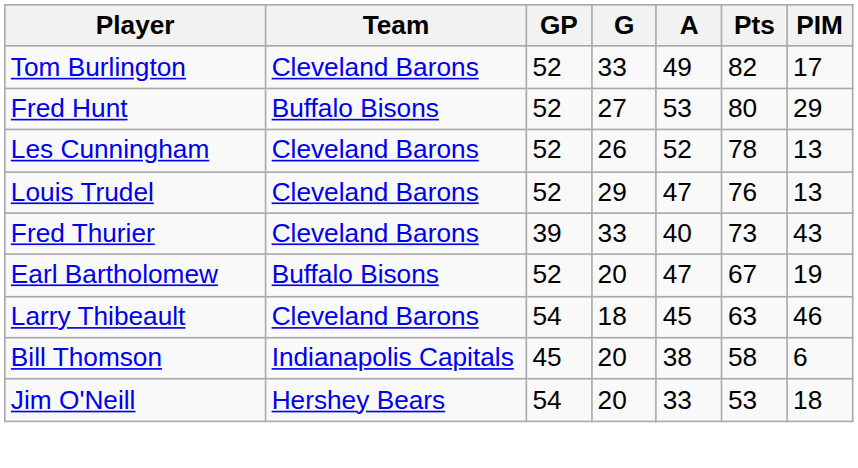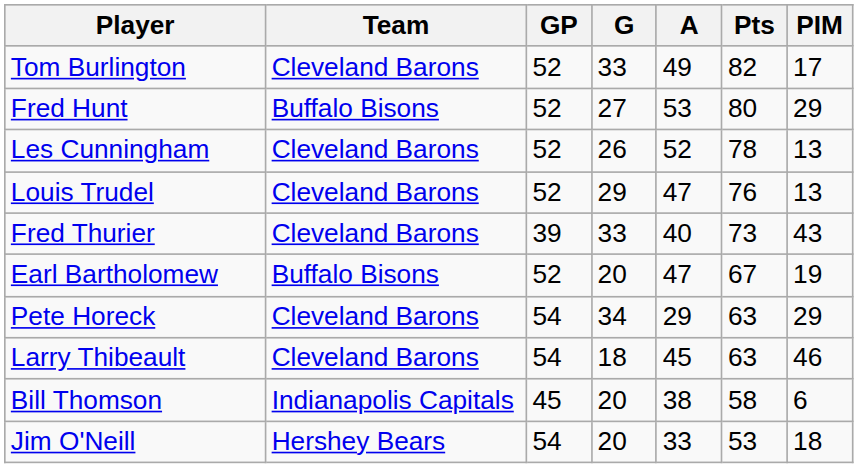 <table class="wikitable">
 <tr>
 <th bgcolor="#DDDDFF" width="30%">Player</th>
 <th bgcolor="#DDDDFF" width="30%">Team</th>
 <th bgcolor="#DDDDFF" width="7.5%">GP</th>
 <th bgcolor="#DDDDFF" width="7.5%">G</th>
 <th bgcolor="#DDDDFF" width="7.5%">A</th>
 <th bgcolor="#DDDDFF" width="7.5%">Pts</th>
 <th bgcolor="#DDDDFF" width="7.5%">PIM</th>
 </tr>
 <tr>
 <td><a href='#'>Tom Burlington</a></td>
 <td><a href='#'>Cleveland Barons</a></td>
 <td>52</td>
 <td>33</td>
 <td>49</td>
 <td>82</td>
 <td>17</td>
 </tr>
 <tr>
 <td><a href='#'>Fred Hunt</a></td>
 <td><a href='#'>Buffalo Bisons</a></td>
 <td>52</td>
 <td>27</td>
 <td>53</td>
 <td>80</td>
 <td>29</td>
 </tr>
 <tr>
 <td><a href='#'>Les Cunningham</a></td>
 <td><a href='#'>Cleveland Barons</a></td>
 <td>52</td>
 <td>26</td>
 <td>52</td>
 <td>78</td>
 <td>13</td>
 </tr>
 <tr>
 <td><a href='#'>Louis Trudel</a></td>
 <td><a href='#'>Cleveland Barons</a></td>
 <td>52</td>
 <td>29</td>
 <td>47</td>
 <td>76</td>
 <td>13</td>
 </tr>
 <tr>
 <td><a href='#'>Fred Thurier</a></td>
 <td><a href='#'>Cleveland Barons</a></td>
 <td>39</td>
 <td>33</td>
 <td>40</td>
 <td>73</td>
 <td>43</td>
 </tr>
 <tr>
 <td><a href='#'>Earl Bartholomew</a></td>
 <td><a href='#'>Buffalo Bisons</a></td>
 <td>52</td>
 <td>20</td>
 <td>47</td>
 <td>67</td>
 <td>19</td>
 </tr>
 <tr>
+<td><a href='#'>Pete Horeck</a></td>
+<td><a href='#'>Cleveland Barons</a></td>
+<td>54</td>
+<td>34</td>
+<td>29</td>
+<td>63</td>
+<td>29</td>
+</tr>
+<tr>
 <td><a href='#'>Larry Thibeault</a></td>
 <td><a href='#'>Cleveland Barons</a></td>
 <td>54</td>
 <td>18</td>
 <td>45</td>
 <td>63</td>
 <td>46</td>
 </tr>
 <tr>
 <td><a href='#'>Bill Thomson</a></td>
 <td><a href='#'>Indianapolis Capitals</a></td>
 <td>45</td>
 <td>20</td>
 <td>38</td>
 <td>58</td>
 <td>6</td>
 </tr>
 <tr>
 <td><a href='#'>Jim O'Neill</a></td>
 <td><a href='#'>Hershey Bears</a></td>
 <td>54</td>
 <td>20</td>
 <td>33</td>
 <td>53</td>
 <td>18</td>
 </tr>
 </table>
